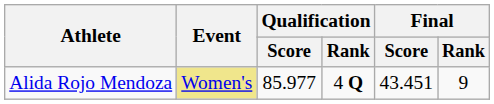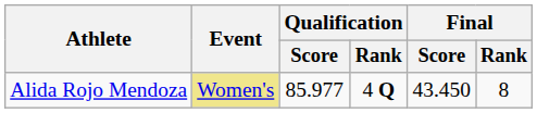 <table class="wikitable" style="font-size:90%">
 <tr>
 <th rowspan=2>Athlete</th>
 <th rowspan=2>Event</th>
 <th colspan="2">Qualification</th>
 <th colspan="2">Final</th>
 </tr>
 <tr style="font-size:95%">
 <th>Score</th>
 <th>Rank</th>
 <th>Score</th>
 <th>Rank</th>
 </tr>
 <tr align=center>
 <td align=left><a href='#'>Alida Rojo Mendoza</a></td>
 <td align=left style="background: khaki;"><a href='#'>Women's</a></td>
 <td>85.977</td>
 <td>4 <strong>Q</strong></td>
-<td>43.451</td>
-<td>9</td>
+<td>43.450</td>
+<td>8</td>
 </tr>
 </table>
